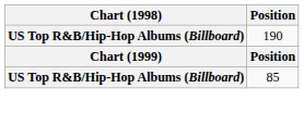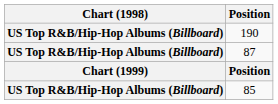 <table class="wikitable plainrowheaders" style="text-align:center;">
 <tr>
 <th>Chart (1998)</th>
 <th>Position</th>
 </tr>
 <tr>
 <th scope="row">US Top R&B/Hip-Hop Albums (<em>Billboard</em>)</th>
 <td>190</td>
 </tr>
 <tr>
+<th scope="row">US Top R&B/Hip-Hop Albums (<em>Billboard</em>)</th>
+<td>87</td>
+</tr>
+<tr>
 <th>Chart (1999)</th>
 <th>Position</th>
 </tr>
 <tr>
 <th scope="row">US Top R&B/Hip-Hop Albums (<em>Billboard</em>)</th>
 <td>85</td>
 </tr>
 </table>
